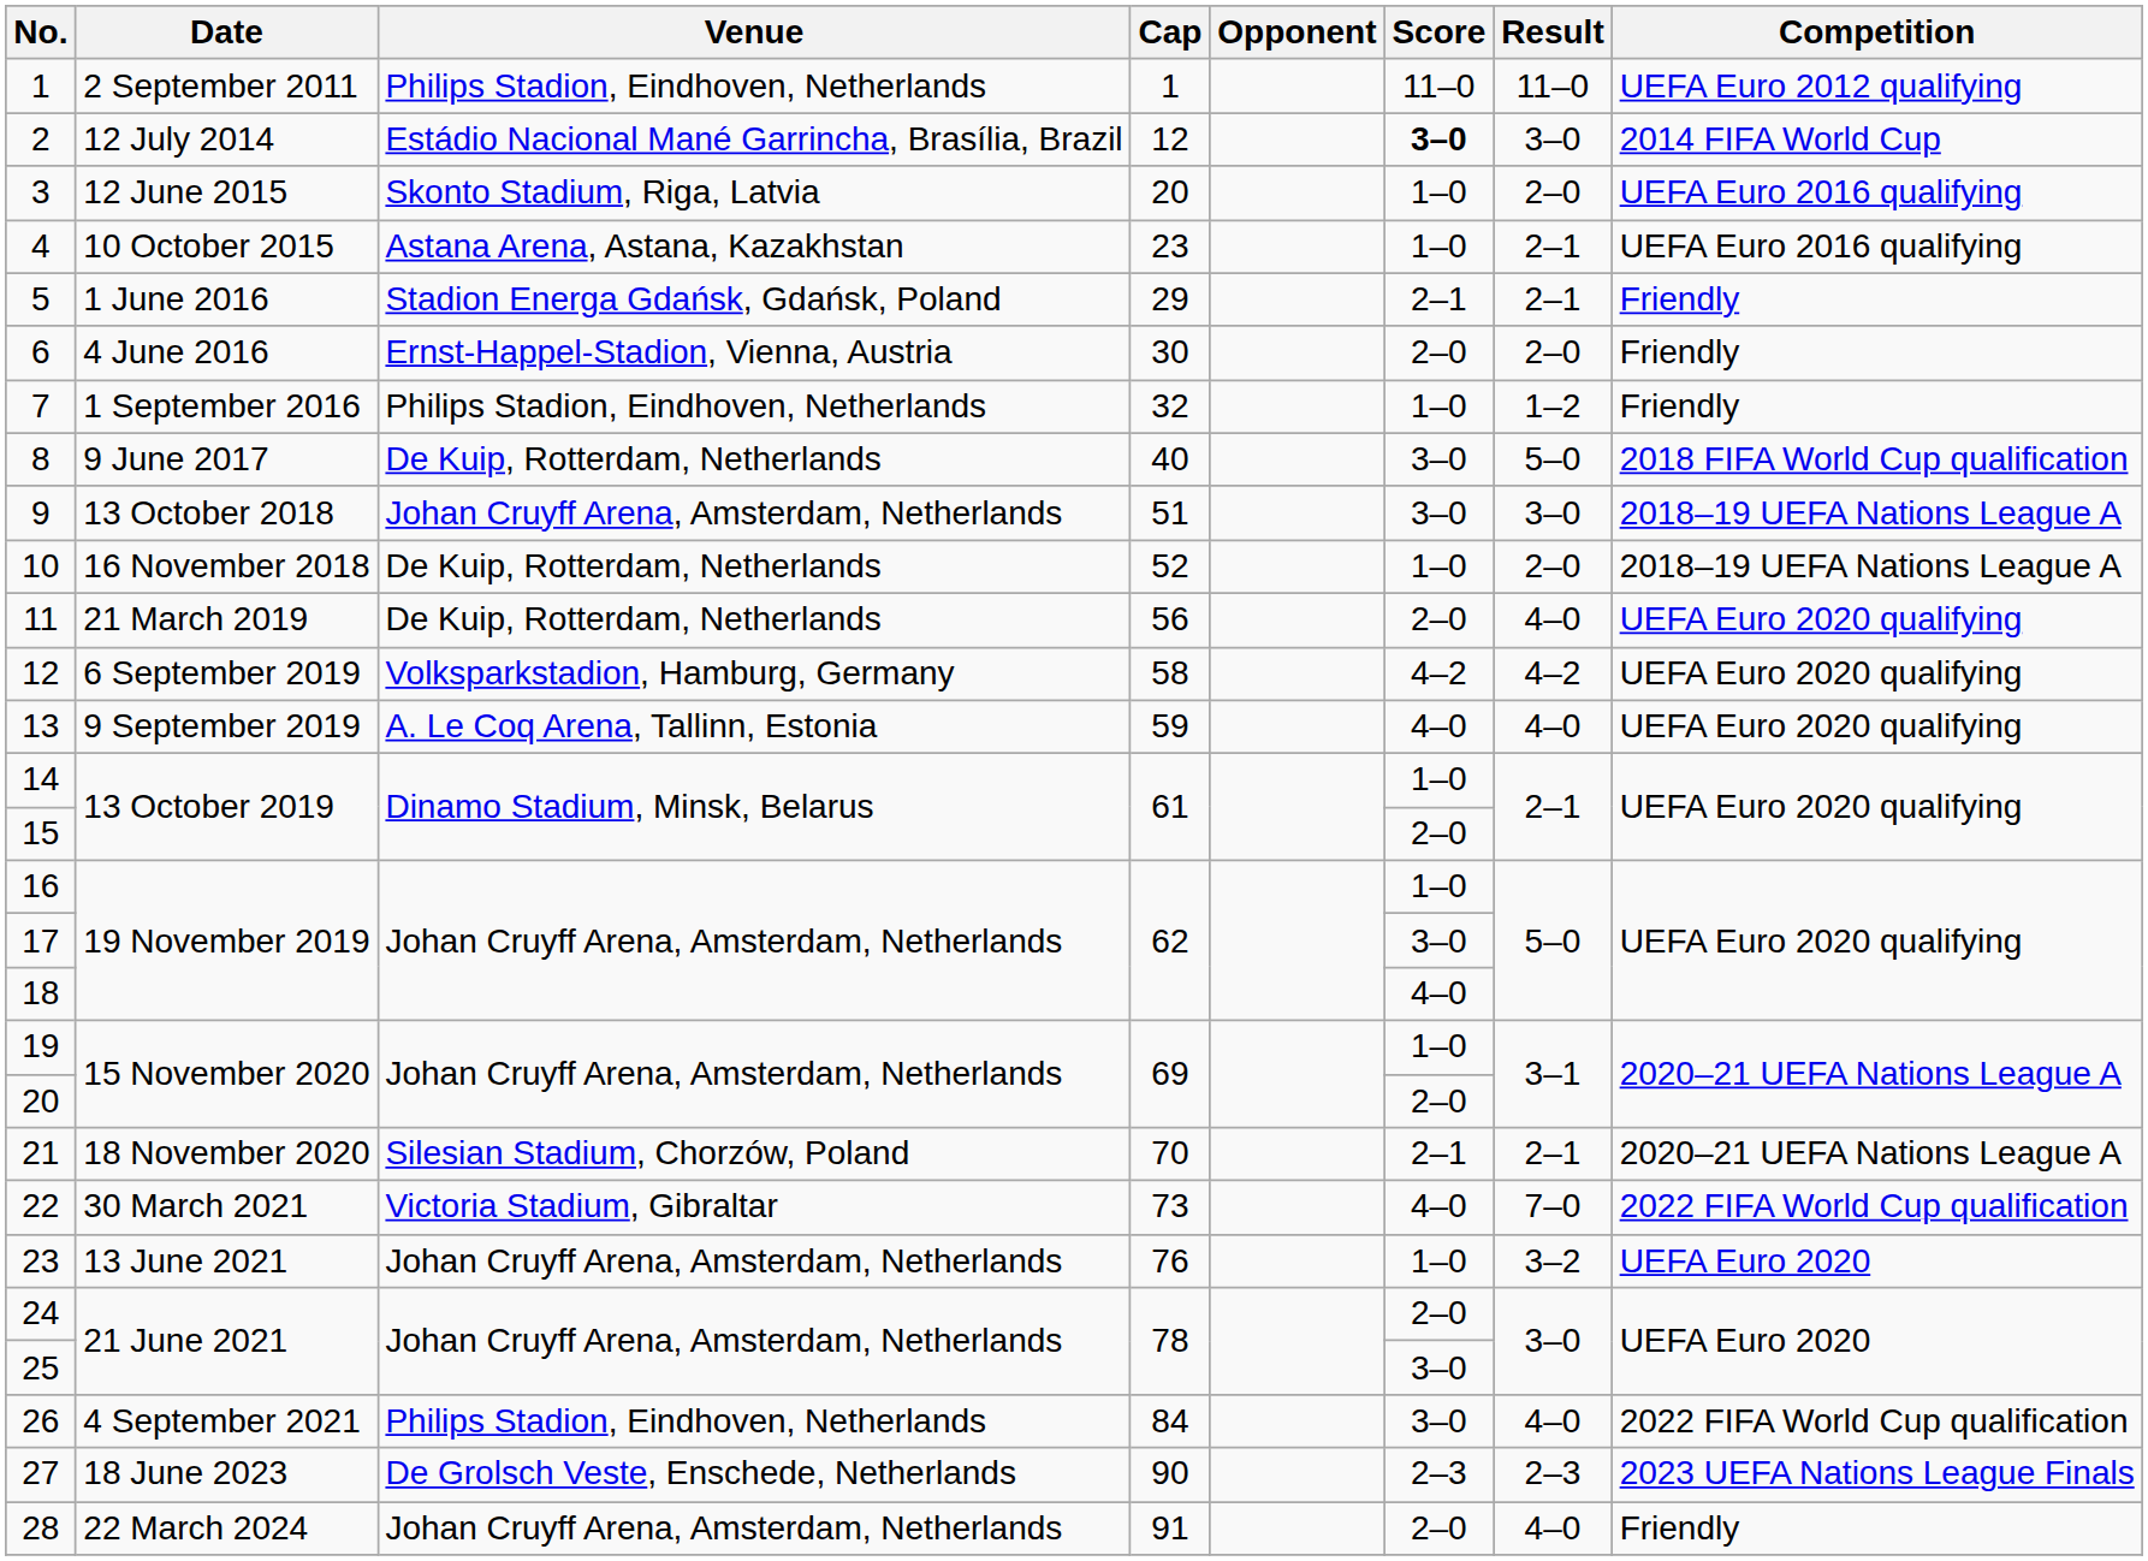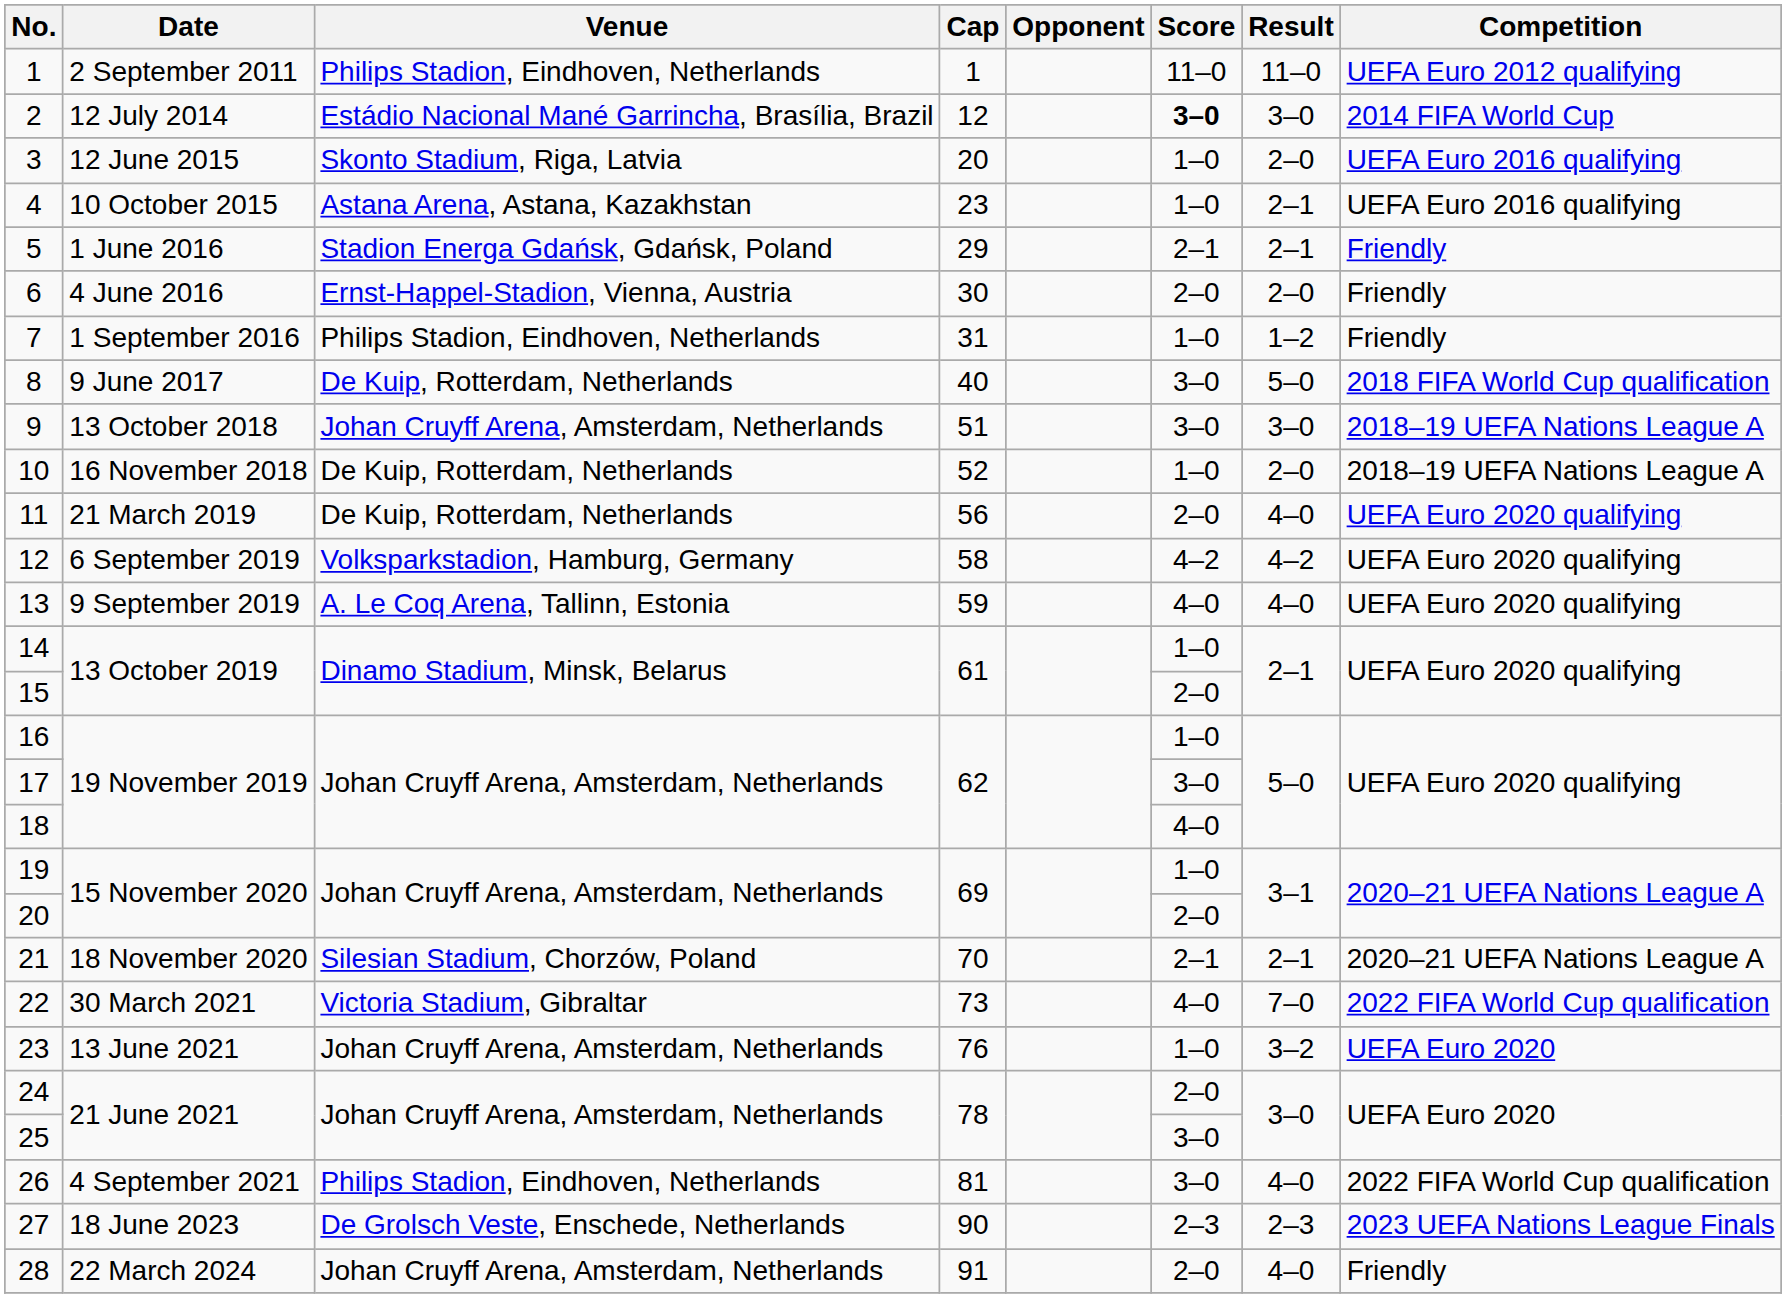 <table class="wikitable sortable">
 <tr>
 <th scope=col>No.</th>
 <th scope=col>Date</th>
 <th scope=col>Venue</th>
 <th scope=col>Cap</th>
 <th scope=col>Opponent</th>
 <th scope=col>Score</th>
 <th scope=col>Result</th>
 <th scope=col>Competition</th>
 </tr>
 <tr>
 <td align=center>1</td>
 <td>2 September 2011</td>
 <td><a href='#'>Philips Stadion</a>, Eindhoven, Netherlands</td>
 <td align=center>1</td>
 <td></td>
 <td align=center>11–0</td>
 <td align=center>11–0</td>
 <td><a href='#'>UEFA Euro 2012 qualifying</a></td>
 </tr>
 <tr>
 <td align=center>2</td>
 <td>12 July 2014</td>
 <td><a href='#'>Estádio Nacional Mané Garrincha</a>, Brasília, Brazil</td>
 <td align=center>12</td>
 <td></td>
 <td align=center><strong>3–0</strong></td>
 <td align=center>3–0</td>
 <td><a href='#'>2014 FIFA World Cup</a></td>
 </tr>
 <tr>
 <td align=center>3</td>
 <td>12 June 2015</td>
 <td><a href='#'>Skonto Stadium</a>, Riga, Latvia</td>
 <td align=center>20</td>
 <td></td>
 <td align=center>1–0</td>
 <td align=center>2–0</td>
 <td><a href='#'>UEFA Euro 2016 qualifying</a></td>
 </tr>
 <tr>
 <td align=center>4</td>
 <td>10 October 2015</td>
 <td><a href='#'>Astana Arena</a>, Astana, Kazakhstan</td>
 <td align=center>23</td>
 <td></td>
 <td align=center>1–0</td>
 <td align=center>2–1</td>
 <td>UEFA Euro 2016 qualifying</td>
 </tr>
 <tr>
 <td align=center>5</td>
 <td>1 June 2016</td>
 <td><a href='#'>Stadion Energa Gdańsk</a>, Gdańsk, Poland</td>
 <td align=center>29</td>
 <td></td>
 <td align=center>2–1</td>
 <td align=center>2–1</td>
 <td><a href='#'>Friendly</a></td>
 </tr>
 <tr>
 <td align=center>6</td>
 <td>4 June 2016</td>
 <td><a href='#'>Ernst-Happel-Stadion</a>, Vienna, Austria</td>
 <td align=center>30</td>
 <td></td>
 <td align=center>2–0</td>
 <td align=center>2–0</td>
 <td>Friendly</td>
 </tr>
 <tr>
 <td align=center>7</td>
 <td>1 September 2016</td>
 <td>Philips Stadion, Eindhoven, Netherlands</td>
-<td align=center>32</td>
+<td align=center>31</td>
 <td></td>
 <td align=center>1–0</td>
 <td align=center>1–2</td>
 <td>Friendly</td>
 </tr>
 <tr>
 <td align=center>8</td>
 <td>9 June 2017</td>
 <td><a href='#'>De Kuip</a>, Rotterdam, Netherlands</td>
 <td align=center>40</td>
 <td></td>
 <td align=center>3–0</td>
 <td align=center>5–0</td>
 <td><a href='#'>2018 FIFA World Cup qualification</a></td>
 </tr>
 <tr>
 <td align=center>9</td>
 <td>13 October 2018</td>
 <td><a href='#'>Johan Cruyff Arena</a>, Amsterdam, Netherlands</td>
 <td align=center>51</td>
 <td></td>
 <td align=center>3–0</td>
 <td align=center>3–0</td>
 <td><a href='#'>2018–19 UEFA Nations League A</a></td>
 </tr>
 <tr>
 <td align=center>10</td>
 <td>16 November 2018</td>
 <td>De Kuip, Rotterdam, Netherlands</td>
 <td align=center>52</td>
 <td></td>
 <td align=center>1–0</td>
 <td align=center>2–0</td>
 <td>2018–19 UEFA Nations League A</td>
 </tr>
 <tr>
 <td align=center>11</td>
 <td>21 March 2019</td>
 <td>De Kuip, Rotterdam, Netherlands</td>
 <td align="center">56</td>
 <td></td>
 <td align=center>2–0</td>
 <td align=center>4–0</td>
 <td><a href='#'>UEFA Euro 2020 qualifying</a></td>
 </tr>
 <tr>
 <td align=center>12</td>
 <td>6 September 2019</td>
 <td><a href='#'>Volksparkstadion</a>, Hamburg, Germany</td>
 <td align=center>58</td>
 <td></td>
 <td align=center>4–2</td>
 <td align=center>4–2</td>
 <td>UEFA Euro 2020 qualifying</td>
 </tr>
 <tr>
 <td align=center>13</td>
 <td>9 September 2019</td>
 <td><a href='#'>A. Le Coq Arena</a>, Tallinn, Estonia</td>
 <td align=center>59</td>
 <td></td>
 <td align=center>4–0</td>
 <td align=center>4–0</td>
 <td>UEFA Euro 2020 qualifying</td>
 </tr>
 <tr>
 <td align=center>14</td>
 <td rowspan=2>13 October 2019</td>
 <td rowspan=2><a href='#'>Dinamo Stadium</a>, Minsk, Belarus</td>
 <td align=center rowspan=2>61</td>
 <td rowspan=2></td>
 <td align=center>1–0</td>
 <td align=center rowspan=2>2–1</td>
 <td rowspan="2">UEFA Euro 2020 qualifying</td>
 </tr>
 <tr>
 <td align=center>15</td>
 <td align=center>2–0</td>
 </tr>
 <tr>
 <td align=center>16</td>
 <td rowspan=3>19 November 2019</td>
 <td rowspan="3">Johan Cruyff Arena, Amsterdam, Netherlands</td>
 <td align=center rowspan=3>62</td>
 <td rowspan=3></td>
 <td align=center>1–0</td>
 <td align=center rowspan=3>5–0</td>
 <td rowspan="3">UEFA Euro 2020 qualifying</td>
 </tr>
 <tr>
 <td align=center>17</td>
 <td align=center>3–0</td>
 </tr>
 <tr>
 <td align=center>18</td>
 <td align=center>4–0</td>
 </tr>
 <tr>
 <td align=center>19</td>
 <td rowspan=2>15 November 2020</td>
 <td rowspan="2">Johan Cruyff Arena, Amsterdam, Netherlands</td>
 <td rowspan="2" align="center">69</td>
 <td rowspan=2></td>
 <td align=center>1–0</td>
 <td align=center rowspan=2>3–1</td>
 <td rowspan="2"><a href='#'>2020–21 UEFA Nations League A</a></td>
 </tr>
 <tr>
 <td align=center>20</td>
 <td align=center>2–0</td>
 </tr>
 <tr>
 <td align=center>21</td>
 <td>18 November 2020</td>
 <td><a href='#'>Silesian Stadium</a>, Chorzów, Poland</td>
 <td align=center>70</td>
 <td></td>
 <td align=center>2–1</td>
 <td align=center>2–1</td>
 <td>2020–21 UEFA Nations League A</td>
 </tr>
 <tr>
 <td align=center>22</td>
 <td>30 March 2021</td>
 <td><a href='#'>Victoria Stadium</a>, Gibraltar</td>
 <td align=center>73</td>
 <td></td>
 <td align=center>4–0</td>
 <td align=center>7–0</td>
 <td><a href='#'>2022 FIFA World Cup qualification</a></td>
 </tr>
 <tr>
 <td align=center>23</td>
 <td>13 June 2021</td>
 <td>Johan Cruyff Arena, Amsterdam, Netherlands</td>
 <td align=center>76</td>
 <td></td>
 <td align=center>1–0</td>
 <td align=center>3–2</td>
 <td><a href='#'>UEFA Euro 2020</a></td>
 </tr>
 <tr>
 <td align=center>24</td>
 <td rowspan=2>21 June 2021</td>
 <td rowspan="2">Johan Cruyff Arena, Amsterdam, Netherlands</td>
 <td rowspan="2" align="center">78</td>
 <td rowspan=2></td>
 <td align=center>2–0</td>
 <td align=center rowspan=2>3–0</td>
 <td rowspan="2">UEFA Euro 2020</td>
 </tr>
 <tr>
 <td align=center>25</td>
 <td align=center>3–0</td>
 </tr>
 <tr>
 <td align=center>26</td>
 <td>4 September 2021</td>
 <td><a href='#'>Philips Stadion</a>, Eindhoven, Netherlands</td>
-<td align=center>84</td>
+<td align=center>81</td>
 <td></td>
 <td align=center>3–0</td>
 <td align=center>4–0</td>
 <td>2022 FIFA World Cup qualification</td>
 </tr>
 <tr>
 <td align=center>27</td>
 <td>18 June 2023</td>
 <td><a href='#'>De Grolsch Veste</a>, Enschede, Netherlands</td>
 <td align="center">90</td>
 <td></td>
 <td align="center">2–3</td>
 <td align="center">2–3</td>
 <td><a href='#'>2023 UEFA Nations League Finals</a></td>
 </tr>
 <tr>
 <td align=center>28</td>
 <td>22 March 2024</td>
 <td>Johan Cruyff Arena, Amsterdam, Netherlands</td>
 <td align=center>91</td>
 <td></td>
 <td align=center>2–0</td>
 <td align=center>4–0</td>
 <td>Friendly</td>
 </tr>
 </table>
